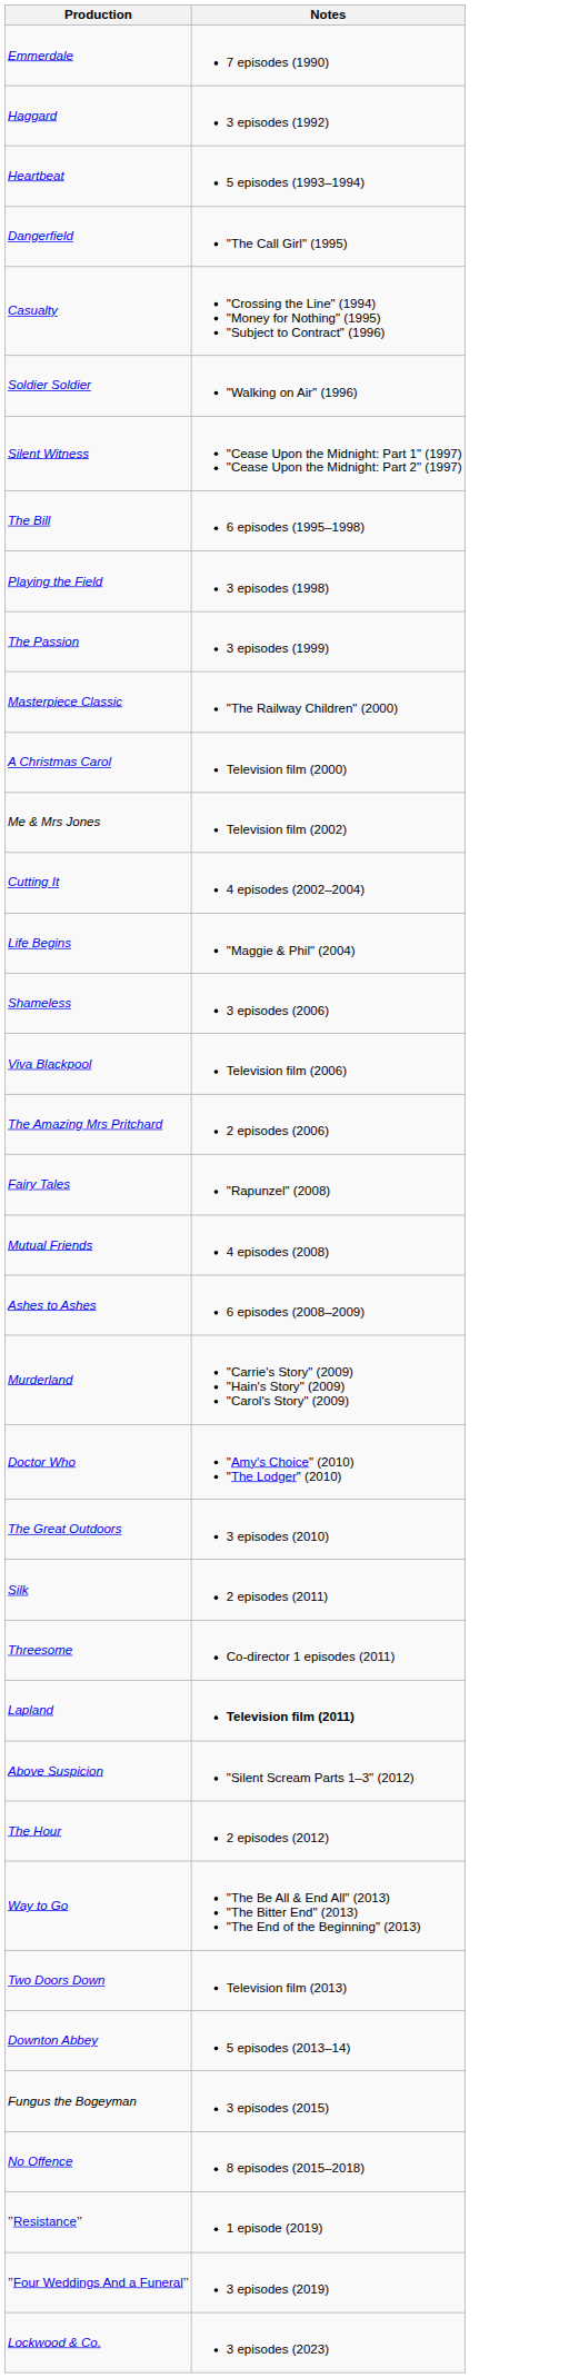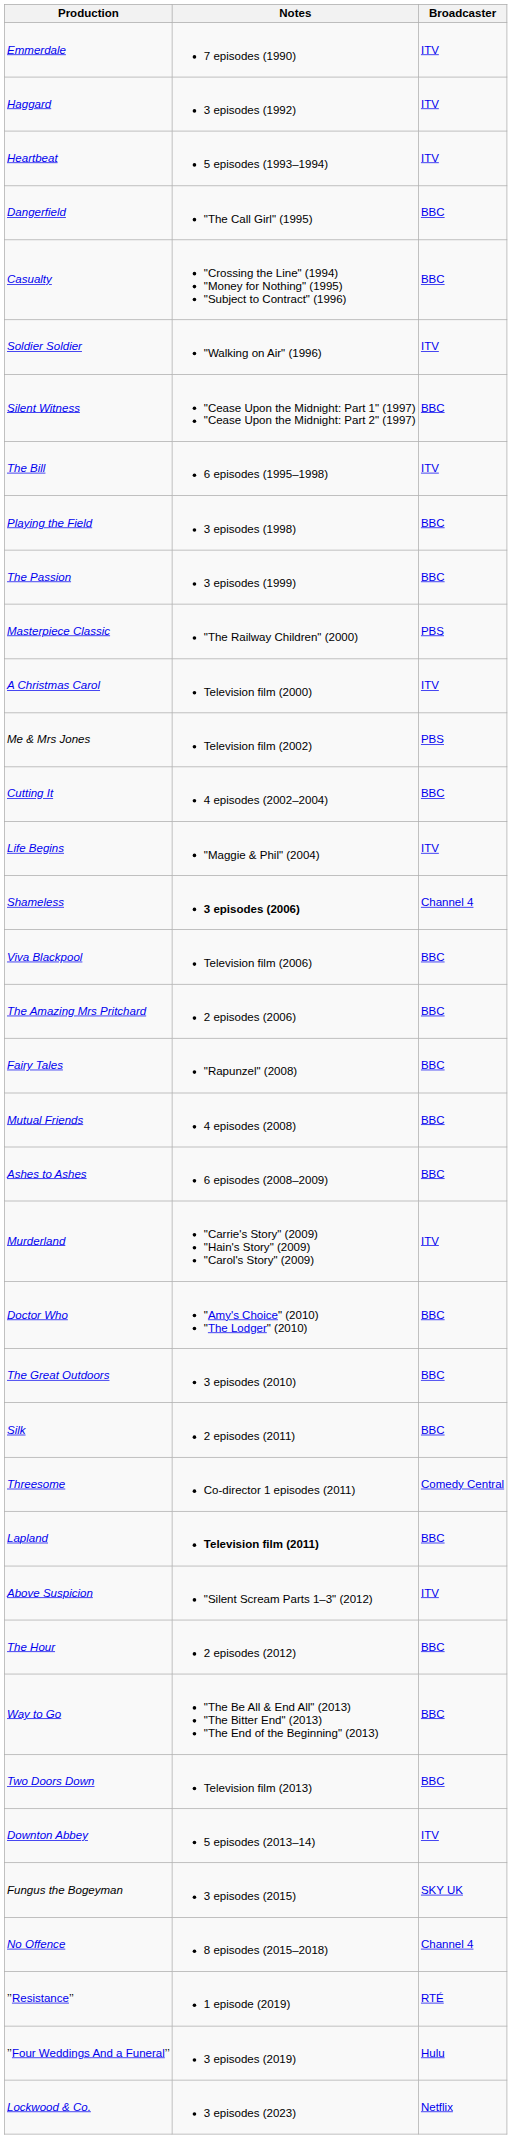 <table class="wikitable">
 <tr style="background:#ccc; text-align:center;">
 <th>Production</th>
 <th>Notes</th>
+<th>Broadcaster</th>
 </tr>
 <tr>
 <td><em><a href='#'>Emmerdale</a></em></td>
 <td><br><ul><li>7 episodes (1990)</li></ul></td>
+<td><a href='#'>ITV</a></td>
 </tr>
 <tr>
 <td><em><a href='#'>Haggard</a></em></td>
 <td><br><ul><li>3 episodes (1992)</li></ul></td>
+<td><a href='#'>ITV</a></td>
 </tr>
 <tr>
 <td><em><a href='#'>Heartbeat</a></em></td>
 <td><br><ul><li>5 episodes (1993–1994)</li></ul></td>
+<td><a href='#'>ITV</a></td>
 </tr>
 <tr>
 <td><em><a href='#'>Dangerfield</a></em></td>
 <td><br><ul><li>"The Call Girl" (1995)</li></ul></td>
+<td><a href='#'>BBC</a></td>
 </tr>
 <tr>
 <td><em><a href='#'>Casualty</a></em></td>
 <td><br><ul><li>"Crossing the Line" (1994)</li><li>"Money for Nothing" (1995)</li><li>"Subject to Contract" (1996)</li></ul></td>
+<td><a href='#'>BBC</a></td>
 </tr>
 <tr>
 <td><em><a href='#'>Soldier Soldier</a></em></td>
 <td><br><ul><li>"Walking on Air" (1996)</li></ul></td>
+<td><a href='#'>ITV</a></td>
 </tr>
 <tr>
 <td><em><a href='#'>Silent Witness</a></em></td>
 <td><br><ul><li>"Cease Upon the Midnight: Part 1" (1997)</li><li>"Cease Upon the Midnight: Part 2" (1997)</li></ul></td>
+<td><a href='#'>BBC</a></td>
 </tr>
 <tr>
 <td><em><a href='#'>The Bill</a></em></td>
 <td><br><ul><li>6 episodes (1995–1998)</li></ul></td>
+<td><a href='#'>ITV</a></td>
 </tr>
 <tr>
 <td><em><a href='#'>Playing the Field</a></em></td>
 <td><br><ul><li>3 episodes (1998)</li></ul></td>
+<td><a href='#'>BBC</a></td>
 </tr>
 <tr>
 <td><em><a href='#'>The Passion</a></em></td>
 <td><br><ul><li>3 episodes (1999)</li></ul></td>
+<td><a href='#'>BBC</a></td>
 </tr>
 <tr>
 <td><em><a href='#'>Masterpiece Classic</a></em></td>
 <td><br><ul><li>"The Railway Children" (2000)</li></ul></td>
+<td><a href='#'>PBS</a></td>
 </tr>
 <tr>
 <td><em><a href='#'>A Christmas Carol</a></em></td>
 <td><br><ul><li>Television film (2000)</li></ul></td>
+<td><a href='#'>ITV</a></td>
 </tr>
 <tr>
 <td><em>Me & Mrs Jones</em></td>
 <td><br><ul><li>Television film (2002)</li></ul></td>
+<td><a href='#'>PBS</a></td>
 </tr>
 <tr>
 <td><em><a href='#'>Cutting It</a></em></td>
 <td><br><ul><li>4 episodes (2002–2004)</li></ul></td>
+<td><a href='#'>BBC</a></td>
 </tr>
 <tr>
 <td><em><a href='#'>Life Begins</a></em></td>
 <td><br><ul><li>"Maggie & Phil" (2004)</li></ul></td>
+<td><a href='#'>ITV</a></td>
 </tr>
 <tr>
 <td><em><a href='#'>Shameless</a></em></td>
-<td><br><ul><li>3 episodes (2006)</li></ul></td>
+<td><strong><br><ul><li>3 episodes (2006)</li></ul></strong></td>
+<td><a href='#'>Channel 4</a></td>
 </tr>
 <tr>
 <td><em><a href='#'>Viva Blackpool</a></em></td>
 <td><br><ul><li>Television film (2006)</li></ul></td>
+<td><a href='#'>BBC</a></td>
 </tr>
 <tr>
 <td><em><a href='#'>The Amazing Mrs Pritchard</a></em></td>
 <td><br><ul><li>2 episodes (2006)</li></ul></td>
+<td><a href='#'>BBC</a></td>
 </tr>
 <tr>
 <td><em><a href='#'>Fairy Tales</a></em></td>
 <td><br><ul><li>"Rapunzel" (2008)</li></ul></td>
+<td><a href='#'>BBC</a></td>
 </tr>
 <tr>
 <td><em><a href='#'>Mutual Friends</a></em></td>
 <td><br><ul><li>4 episodes (2008)</li></ul></td>
+<td><a href='#'>BBC</a></td>
 </tr>
 <tr>
 <td><em><a href='#'>Ashes to Ashes</a></em></td>
 <td><br><ul><li>6 episodes (2008–2009)</li></ul></td>
+<td><a href='#'>BBC</a></td>
 </tr>
 <tr>
 <td><em><a href='#'>Murderland</a></em></td>
 <td><br><ul><li>"Carrie's Story" (2009)</li><li>"Hain's Story" (2009)</li><li>"Carol's Story" (2009)</li></ul></td>
+<td><a href='#'>ITV</a></td>
 </tr>
 <tr>
 <td><em><a href='#'>Doctor Who</a></em></td>
 <td><br><ul><li>"<a href='#'>Amy's Choice</a>" (2010)</li><li>"<a href='#'>The Lodger</a>" (2010)</li></ul></td>
+<td><a href='#'>BBC</a></td>
 </tr>
 <tr>
 <td><em><a href='#'>The Great Outdoors</a></em></td>
 <td><br><ul><li>3 episodes (2010)</li></ul></td>
+<td><a href='#'>BBC</a></td>
 </tr>
 <tr>
 <td><em><a href='#'>Silk</a></em></td>
 <td><br><ul><li>2 episodes (2011)</li></ul></td>
+<td><a href='#'>BBC</a></td>
 </tr>
 <tr>
 <td><em><a href='#'>Threesome</a></em></td>
 <td><br><ul><li>Co-director 1 episodes (2011)</li></ul></td>
+<td><a href='#'>Comedy Central</a></td>
 </tr>
 <tr>
 <td><em><a href='#'>Lapland</a></em></td>
 <td><strong><br><ul><li>Television film (2011)</li></ul></strong></td>
+<td><a href='#'>BBC</a></td>
 </tr>
 <tr>
 <td><em><a href='#'>Above Suspicion</a></em></td>
 <td><br><ul><li>"Silent Scream Parts 1–3" (2012)</li></ul></td>
+<td><a href='#'>ITV</a></td>
 </tr>
 <tr>
 <td><em><a href='#'>The Hour</a></em></td>
 <td><br><ul><li>2 episodes (2012)</li></ul></td>
+<td><a href='#'>BBC</a></td>
 </tr>
 <tr>
 <td><em><a href='#'>Way to Go</a></em></td>
 <td><br><ul><li>"The Be All & End All" (2013)</li><li>"The Bitter End" (2013)</li><li>"The End of the Beginning" (2013)</li></ul></td>
+<td><a href='#'>BBC</a></td>
 </tr>
 <tr>
 <td><em><a href='#'>Two Doors Down</a></em></td>
 <td><br><ul><li>Television film (2013)</li></ul></td>
+<td><a href='#'>BBC</a></td>
 </tr>
 <tr>
 <td><em><a href='#'>Downton Abbey</a></em></td>
 <td><br><ul><li>5 episodes (2013–14)</li></ul></td>
+<td><a href='#'>ITV</a></td>
 </tr>
 <tr>
 <td><em>Fungus the Bogeyman</em></td>
 <td><br><ul><li>3 episodes (2015)</li></ul></td>
+<td><a href='#'>SKY UK</a></td>
 </tr>
 <tr>
 <td><em><a href='#'>No Offence</a></em></td>
 <td><br><ul><li>8 episodes (2015–2018)</li></ul></td>
+<td><a href='#'>Channel 4</a></td>
 </tr>
 <tr>
 <td>’’<a href='#'>Resistance</a>’’</td>
 <td><br><ul><li>1 episode (2019)</li></ul></td>
+<td><a href='#'>RTÉ</a></td>
 </tr>
 <tr>
 <td>’’<a href='#'>Four Weddings And a Funeral</a>’’</td>
 <td><br><ul><li>3 episodes (2019)</li></ul></td>
+<td><a href='#'>Hulu</a></td>
 </tr>
 <tr>
 <td><em><a href='#'>Lockwood & Co.</a></em></td>
 <td><br><ul><li>3 episodes (2023)</li></ul></td>
+<td><a href='#'>Netflix</a></td>
 </tr>
 </table>
